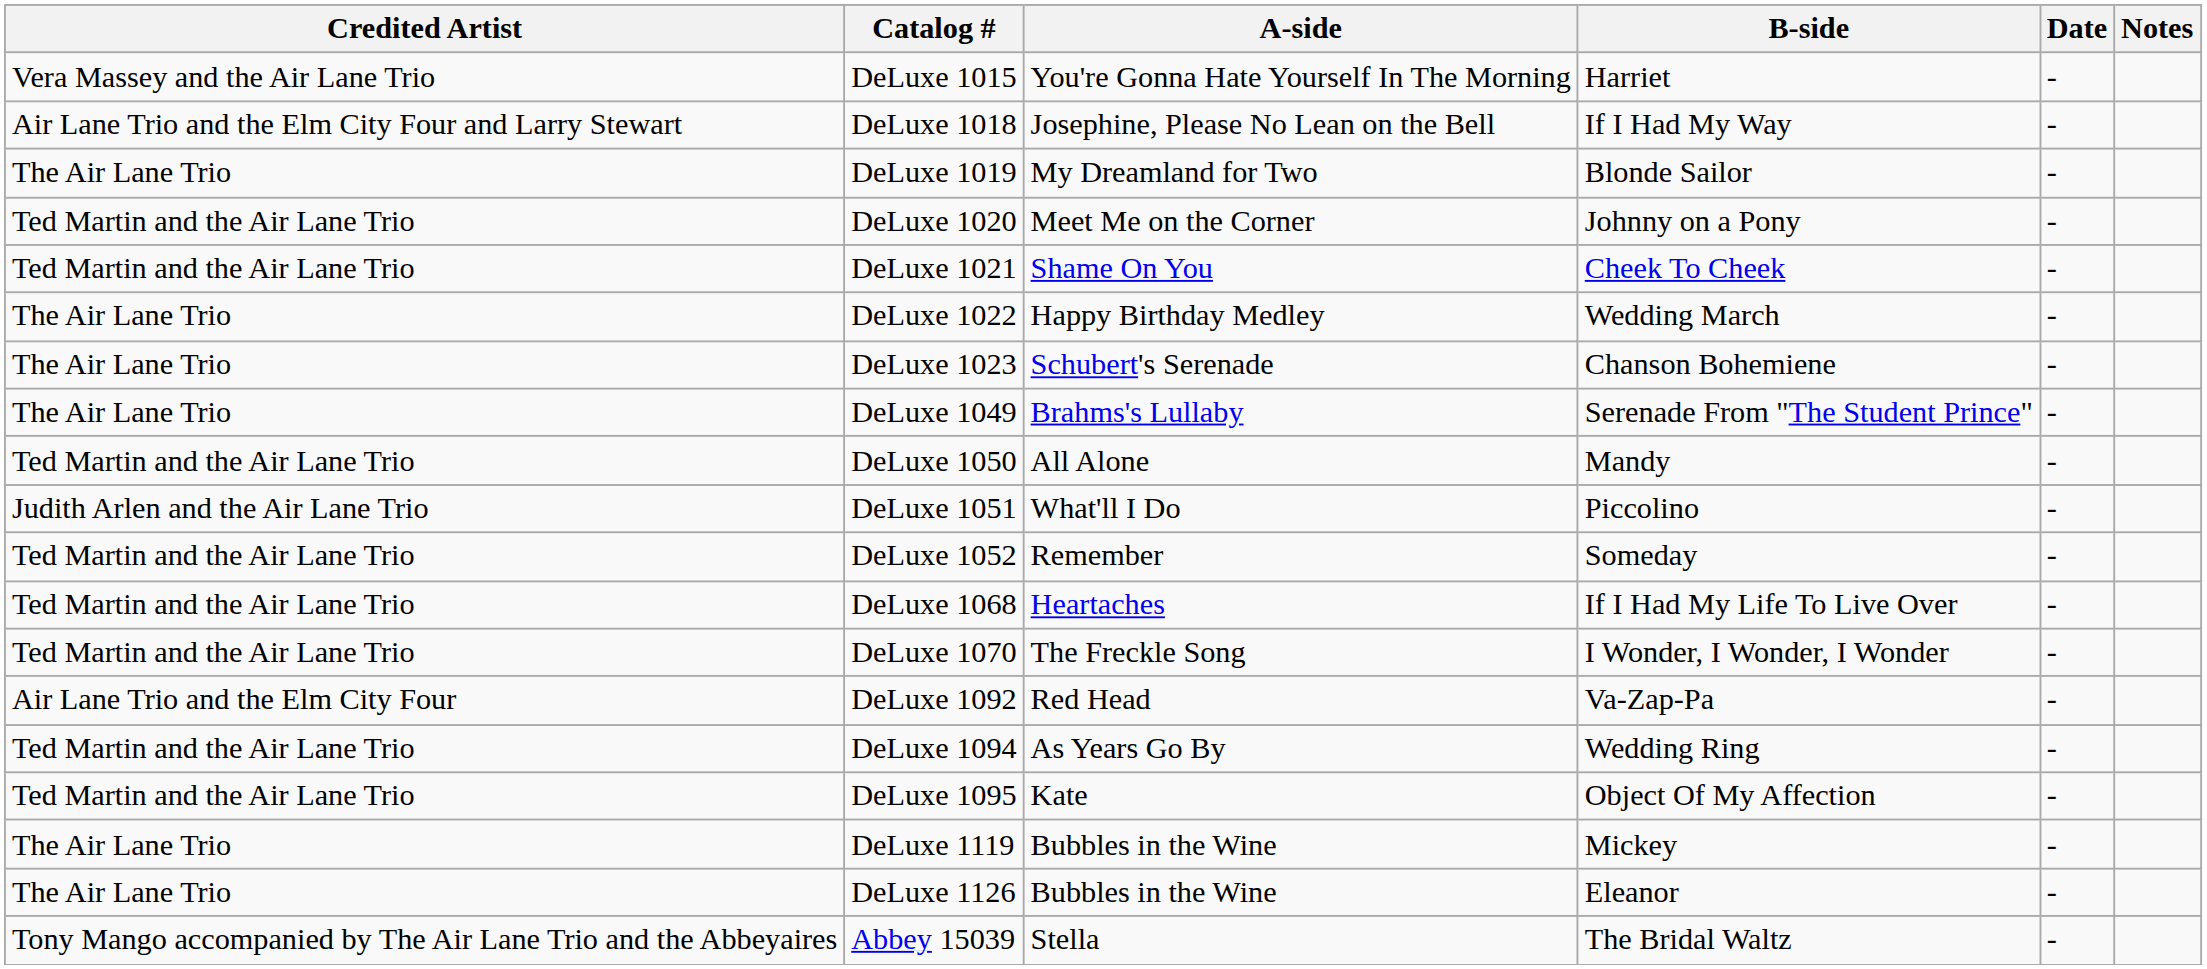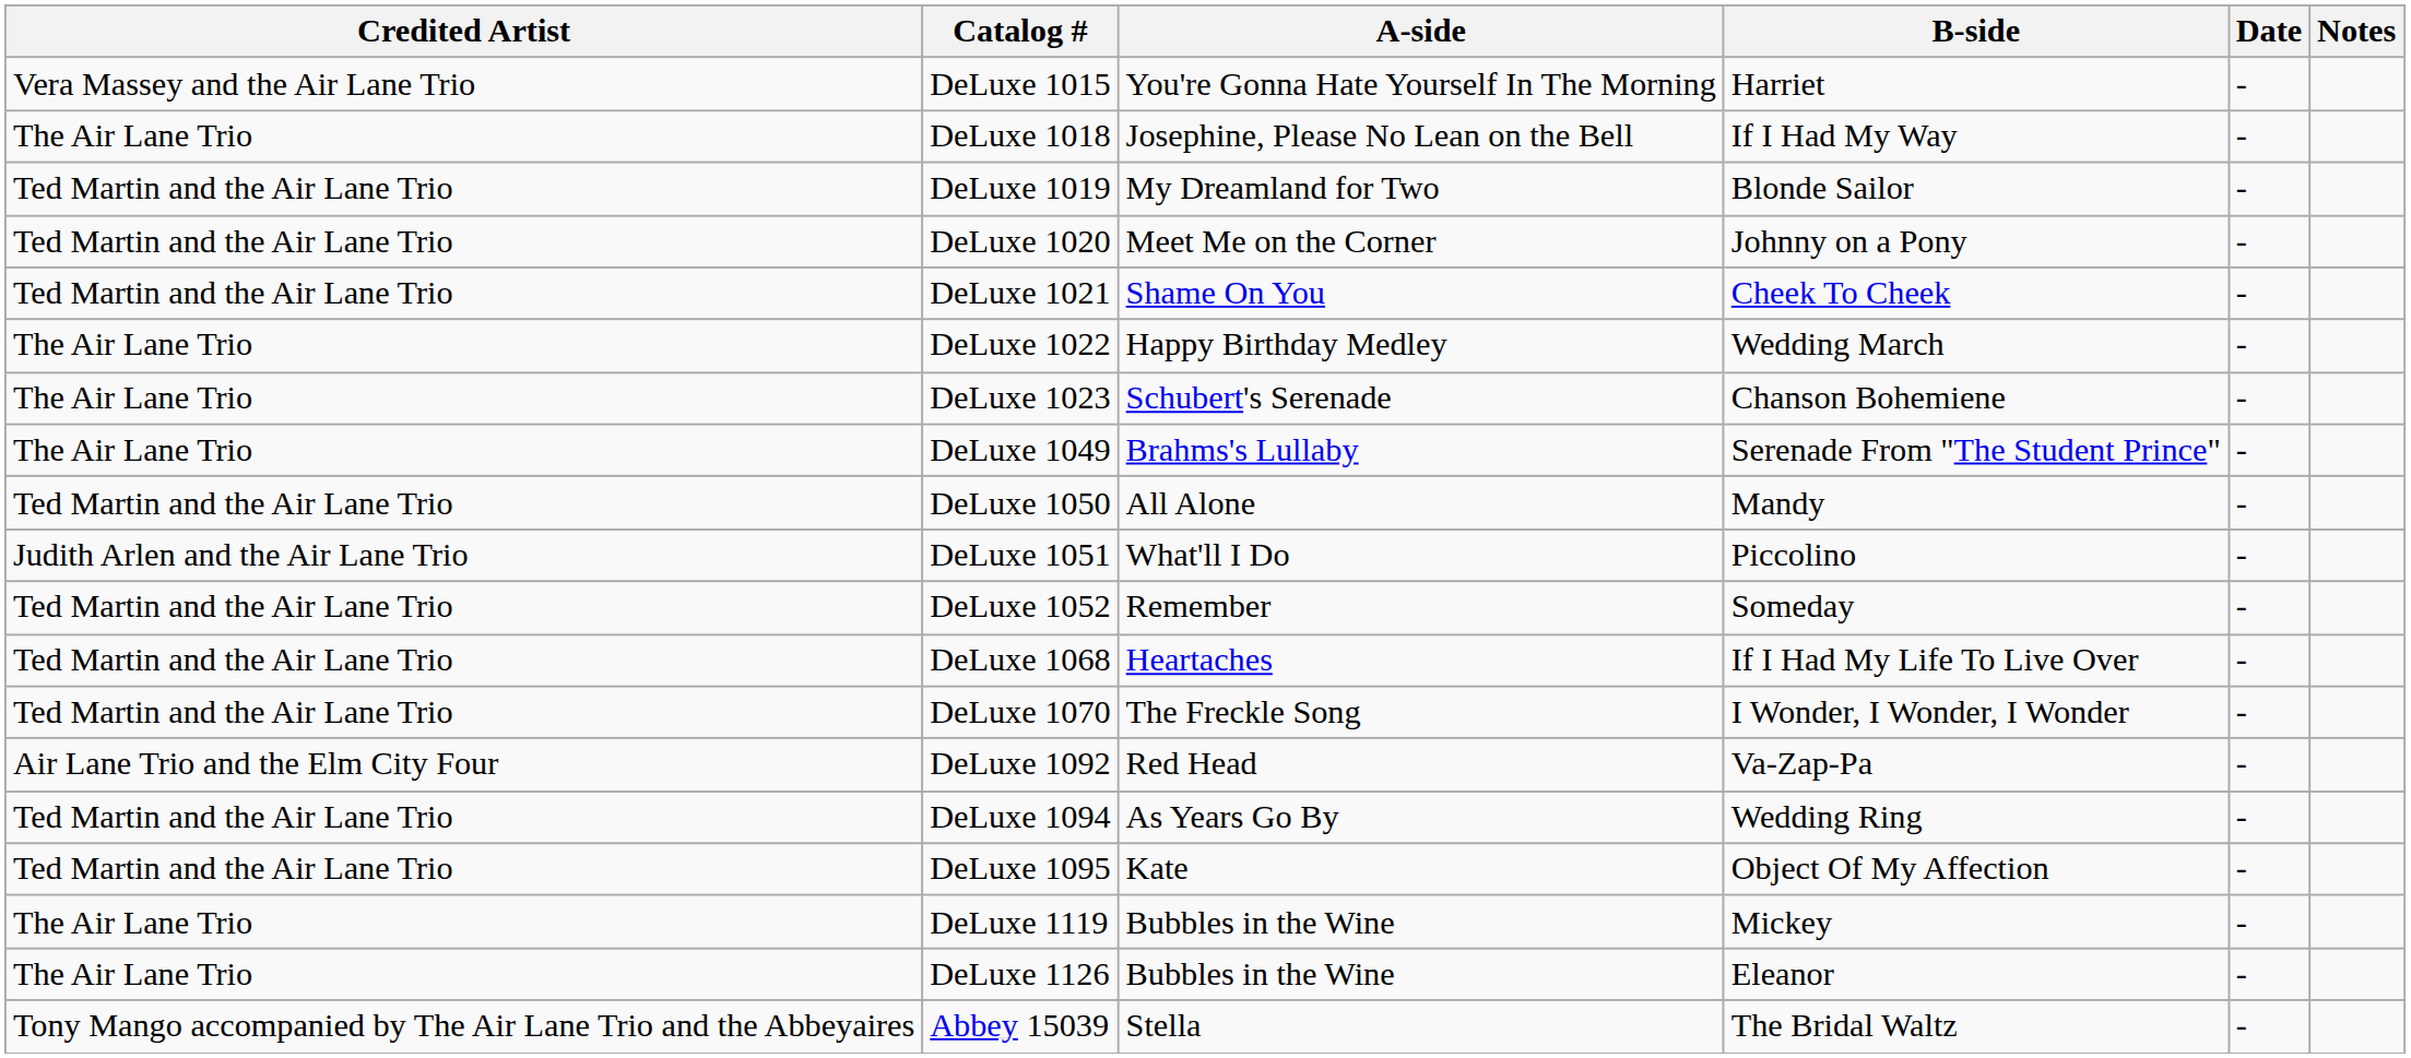 <table class=wikitable>
 <tr>
 <th>Credited Artist</th>
 <th>Catalog #</th>
 <th>A-side</th>
 <th>B-side</th>
 <th>Date</th>
 <th>Notes</th>
 </tr>
 <tr>
 <td>Vera Massey and the Air Lane Trio</td>
 <td>DeLuxe 1015</td>
 <td>You're Gonna Hate Yourself In The Morning</td>
 <td>Harriet</td>
 <td>-</td>
 <td></td>
 </tr>
 <tr>
-<td>Air Lane Trio and the Elm City Four and Larry Stewart</td>
+<td>The Air Lane Trio</td>
 <td>DeLuxe 1018</td>
 <td>Josephine, Please No Lean on the Bell</td>
 <td>If I Had My Way</td>
 <td>-</td>
 <td></td>
 </tr>
 <tr>
-<td>The Air Lane Trio</td>
+<td>Ted Martin and the Air Lane Trio</td>
 <td>DeLuxe 1019</td>
 <td>My Dreamland for Two</td>
 <td>Blonde Sailor</td>
 <td>-</td>
 <td></td>
 </tr>
 <tr>
 <td>Ted Martin and the Air Lane Trio</td>
 <td>DeLuxe 1020</td>
 <td>Meet Me on the Corner</td>
 <td>Johnny on a Pony</td>
 <td>-</td>
 <td></td>
 </tr>
 <tr>
 <td>Ted Martin and the Air Lane Trio</td>
 <td>DeLuxe 1021</td>
 <td><a href='#'>Shame On You</a></td>
 <td><a href='#'>Cheek To Cheek</a></td>
 <td>-</td>
 <td></td>
 </tr>
 <tr>
 <td>The Air Lane Trio</td>
 <td>DeLuxe 1022</td>
 <td>Happy Birthday Medley</td>
 <td>Wedding March</td>
 <td>-</td>
 <td></td>
 </tr>
 <tr>
 <td>The Air Lane Trio</td>
 <td>DeLuxe 1023</td>
 <td><a href='#'>Schubert</a>'s Serenade</td>
 <td>Chanson Bohemiene</td>
 <td>-</td>
 <td></td>
 </tr>
 <tr>
 <td>The Air Lane Trio</td>
 <td>DeLuxe 1049</td>
 <td><a href='#'>Brahms's Lullaby</a></td>
 <td>Serenade From "<a href='#'>The Student Prince</a>"</td>
 <td>-</td>
 <td></td>
 </tr>
 <tr>
 <td>Ted Martin and the Air Lane Trio</td>
 <td>DeLuxe 1050</td>
 <td>All Alone</td>
 <td>Mandy</td>
 <td>-</td>
 <td></td>
 </tr>
 <tr>
 <td>Judith Arlen and the Air Lane Trio</td>
 <td>DeLuxe 1051</td>
 <td>What'll I Do</td>
 <td>Piccolino</td>
 <td>-</td>
 <td></td>
 </tr>
 <tr>
 <td>Ted Martin and the Air Lane Trio</td>
 <td>DeLuxe 1052</td>
 <td>Remember</td>
 <td>Someday</td>
 <td>-</td>
 <td></td>
 </tr>
 <tr>
 <td>Ted Martin and the Air Lane Trio</td>
 <td>DeLuxe 1068</td>
 <td><a href='#'>Heartaches</a></td>
 <td>If I Had My Life To Live Over</td>
 <td>-</td>
 <td></td>
 </tr>
 <tr>
 <td>Ted Martin and the Air Lane Trio</td>
 <td>DeLuxe 1070</td>
 <td>The Freckle Song</td>
 <td>I Wonder, I Wonder, I Wonder</td>
 <td>-</td>
 <td></td>
 </tr>
 <tr>
 <td>Air Lane Trio and the Elm City Four</td>
 <td>DeLuxe 1092</td>
 <td>Red Head</td>
 <td>Va-Zap-Pa</td>
 <td>-</td>
 <td></td>
 </tr>
 <tr>
 <td>Ted Martin and the Air Lane Trio</td>
 <td>DeLuxe 1094</td>
 <td>As Years Go By</td>
 <td>Wedding Ring</td>
 <td>-</td>
 <td></td>
 </tr>
 <tr>
 <td>Ted Martin and the Air Lane Trio</td>
 <td>DeLuxe 1095</td>
 <td>Kate</td>
 <td>Object Of My Affection</td>
 <td>-</td>
 <td></td>
 </tr>
 <tr>
 <td>The Air Lane Trio</td>
 <td>DeLuxe 1119</td>
 <td>Bubbles in the Wine</td>
 <td>Mickey</td>
 <td>-</td>
 <td></td>
 </tr>
 <tr>
 <td>The Air Lane Trio</td>
 <td>DeLuxe 1126</td>
 <td>Bubbles in the Wine</td>
 <td>Eleanor</td>
 <td>-</td>
 <td></td>
 </tr>
 <tr>
 <td>Tony Mango accompanied by The Air Lane Trio and the Abbeyaires</td>
 <td><a href='#'>Abbey</a> 15039</td>
 <td>Stella</td>
 <td>The Bridal Waltz</td>
 <td>-</td>
 <td></td>
 </tr>
 <tr>
 </tr>
 </table>
